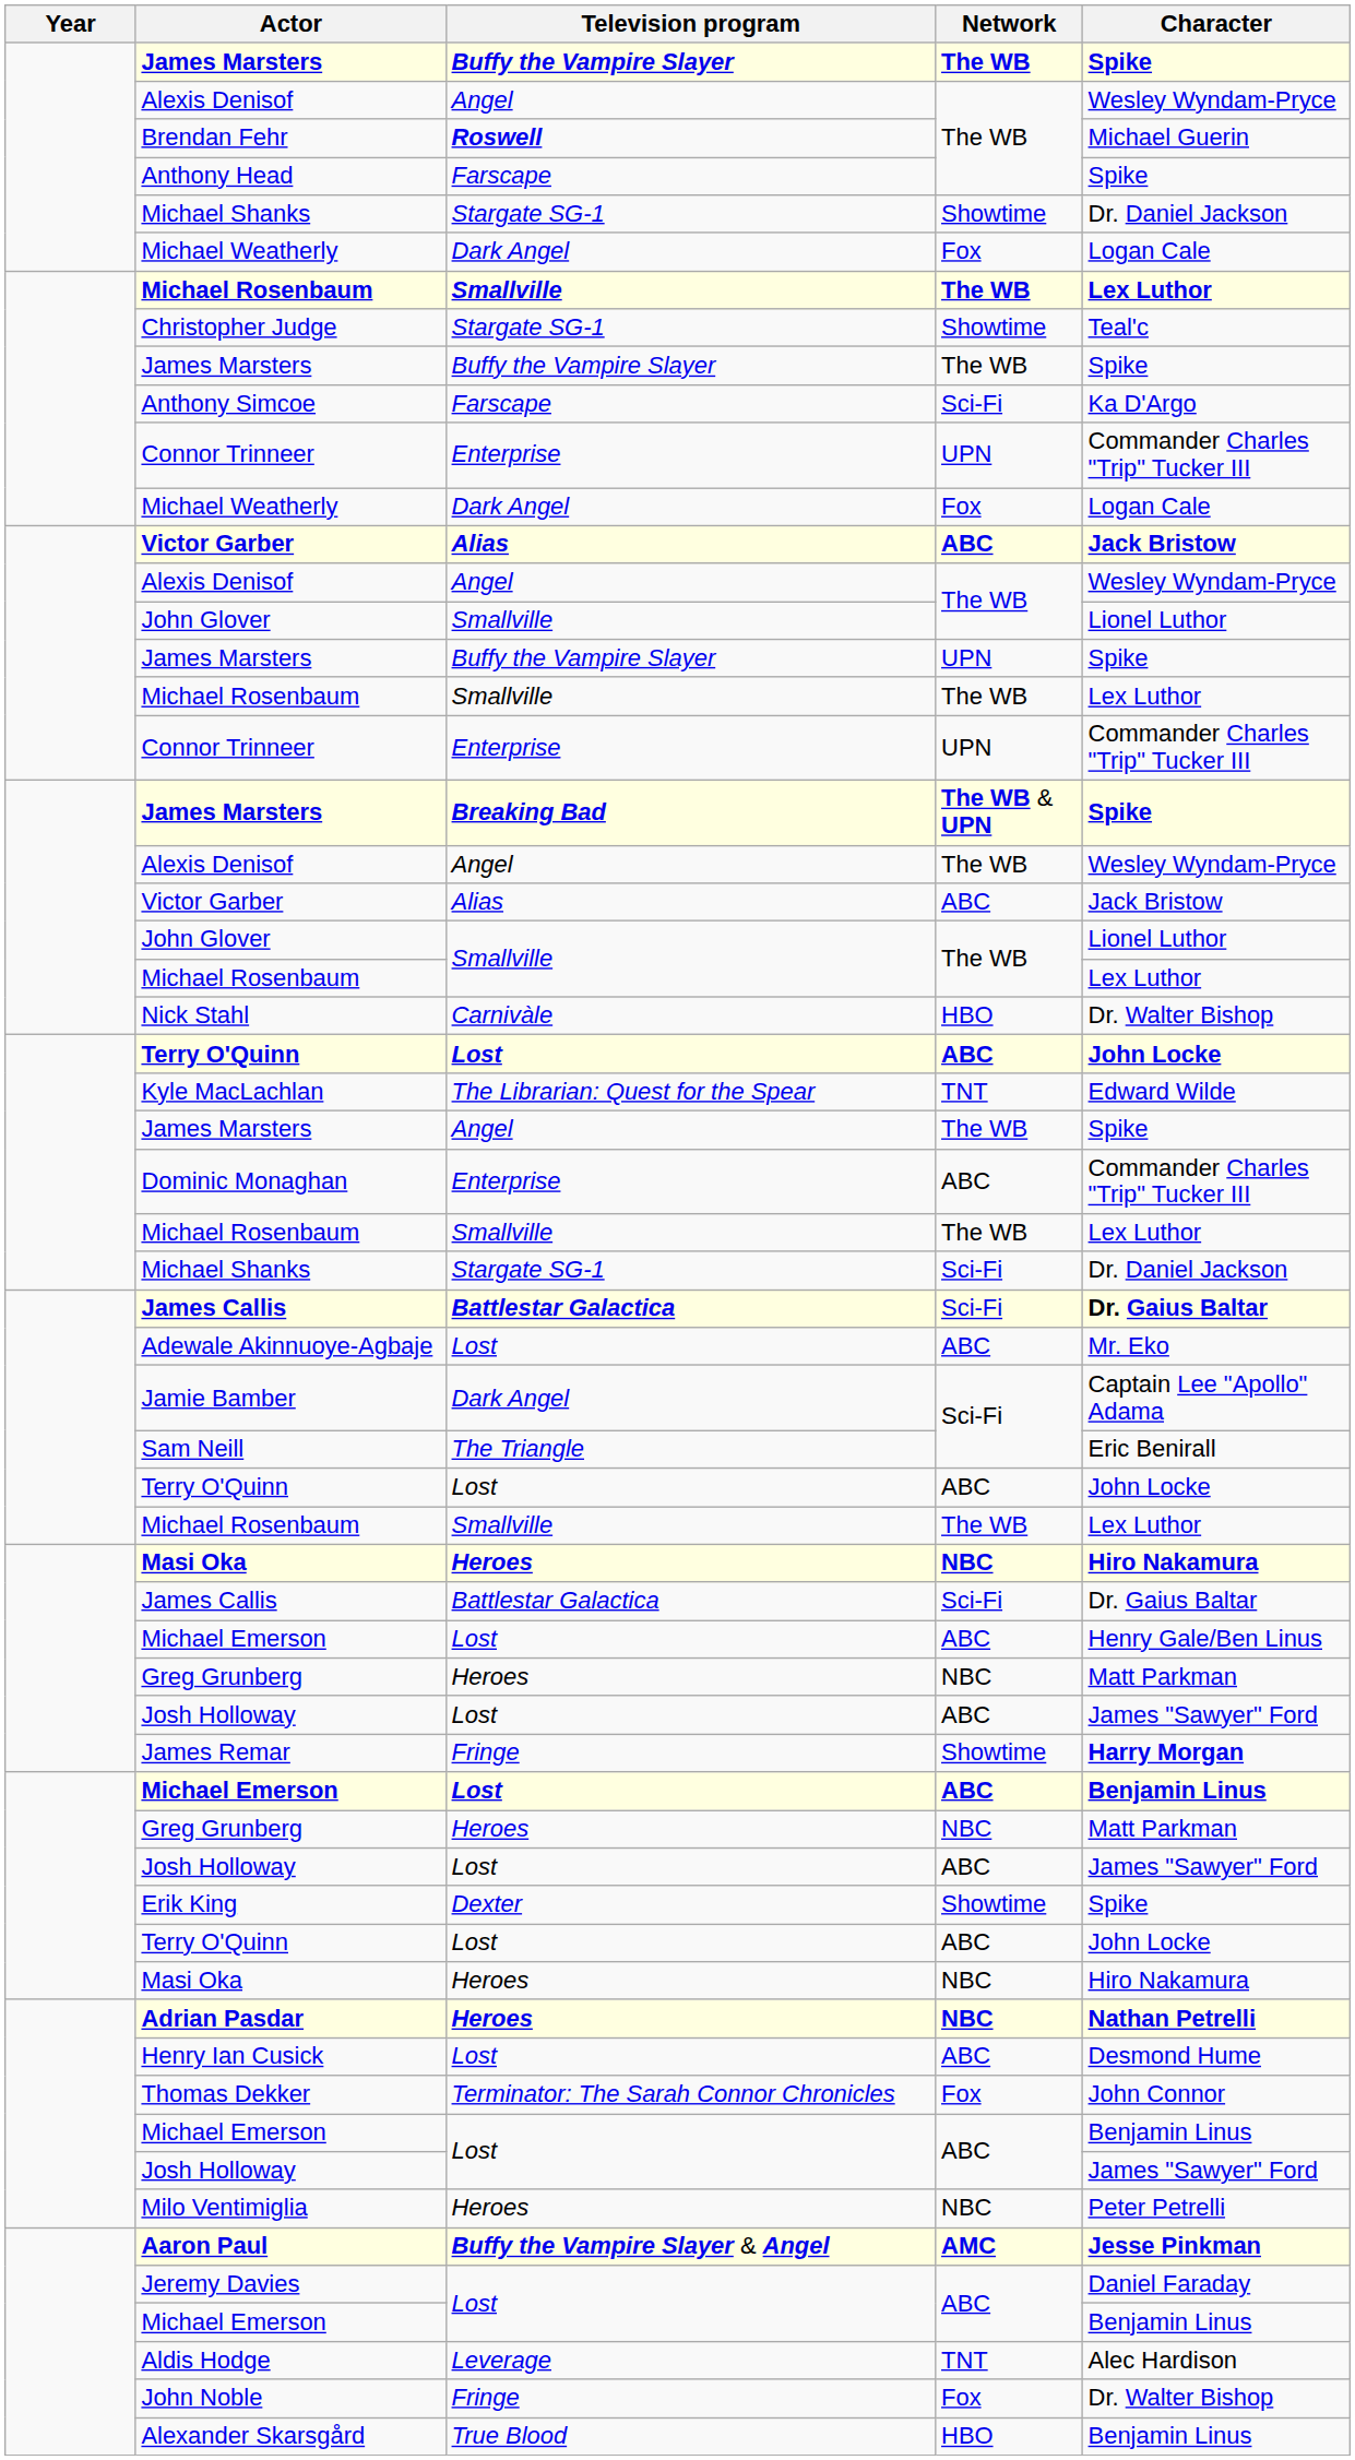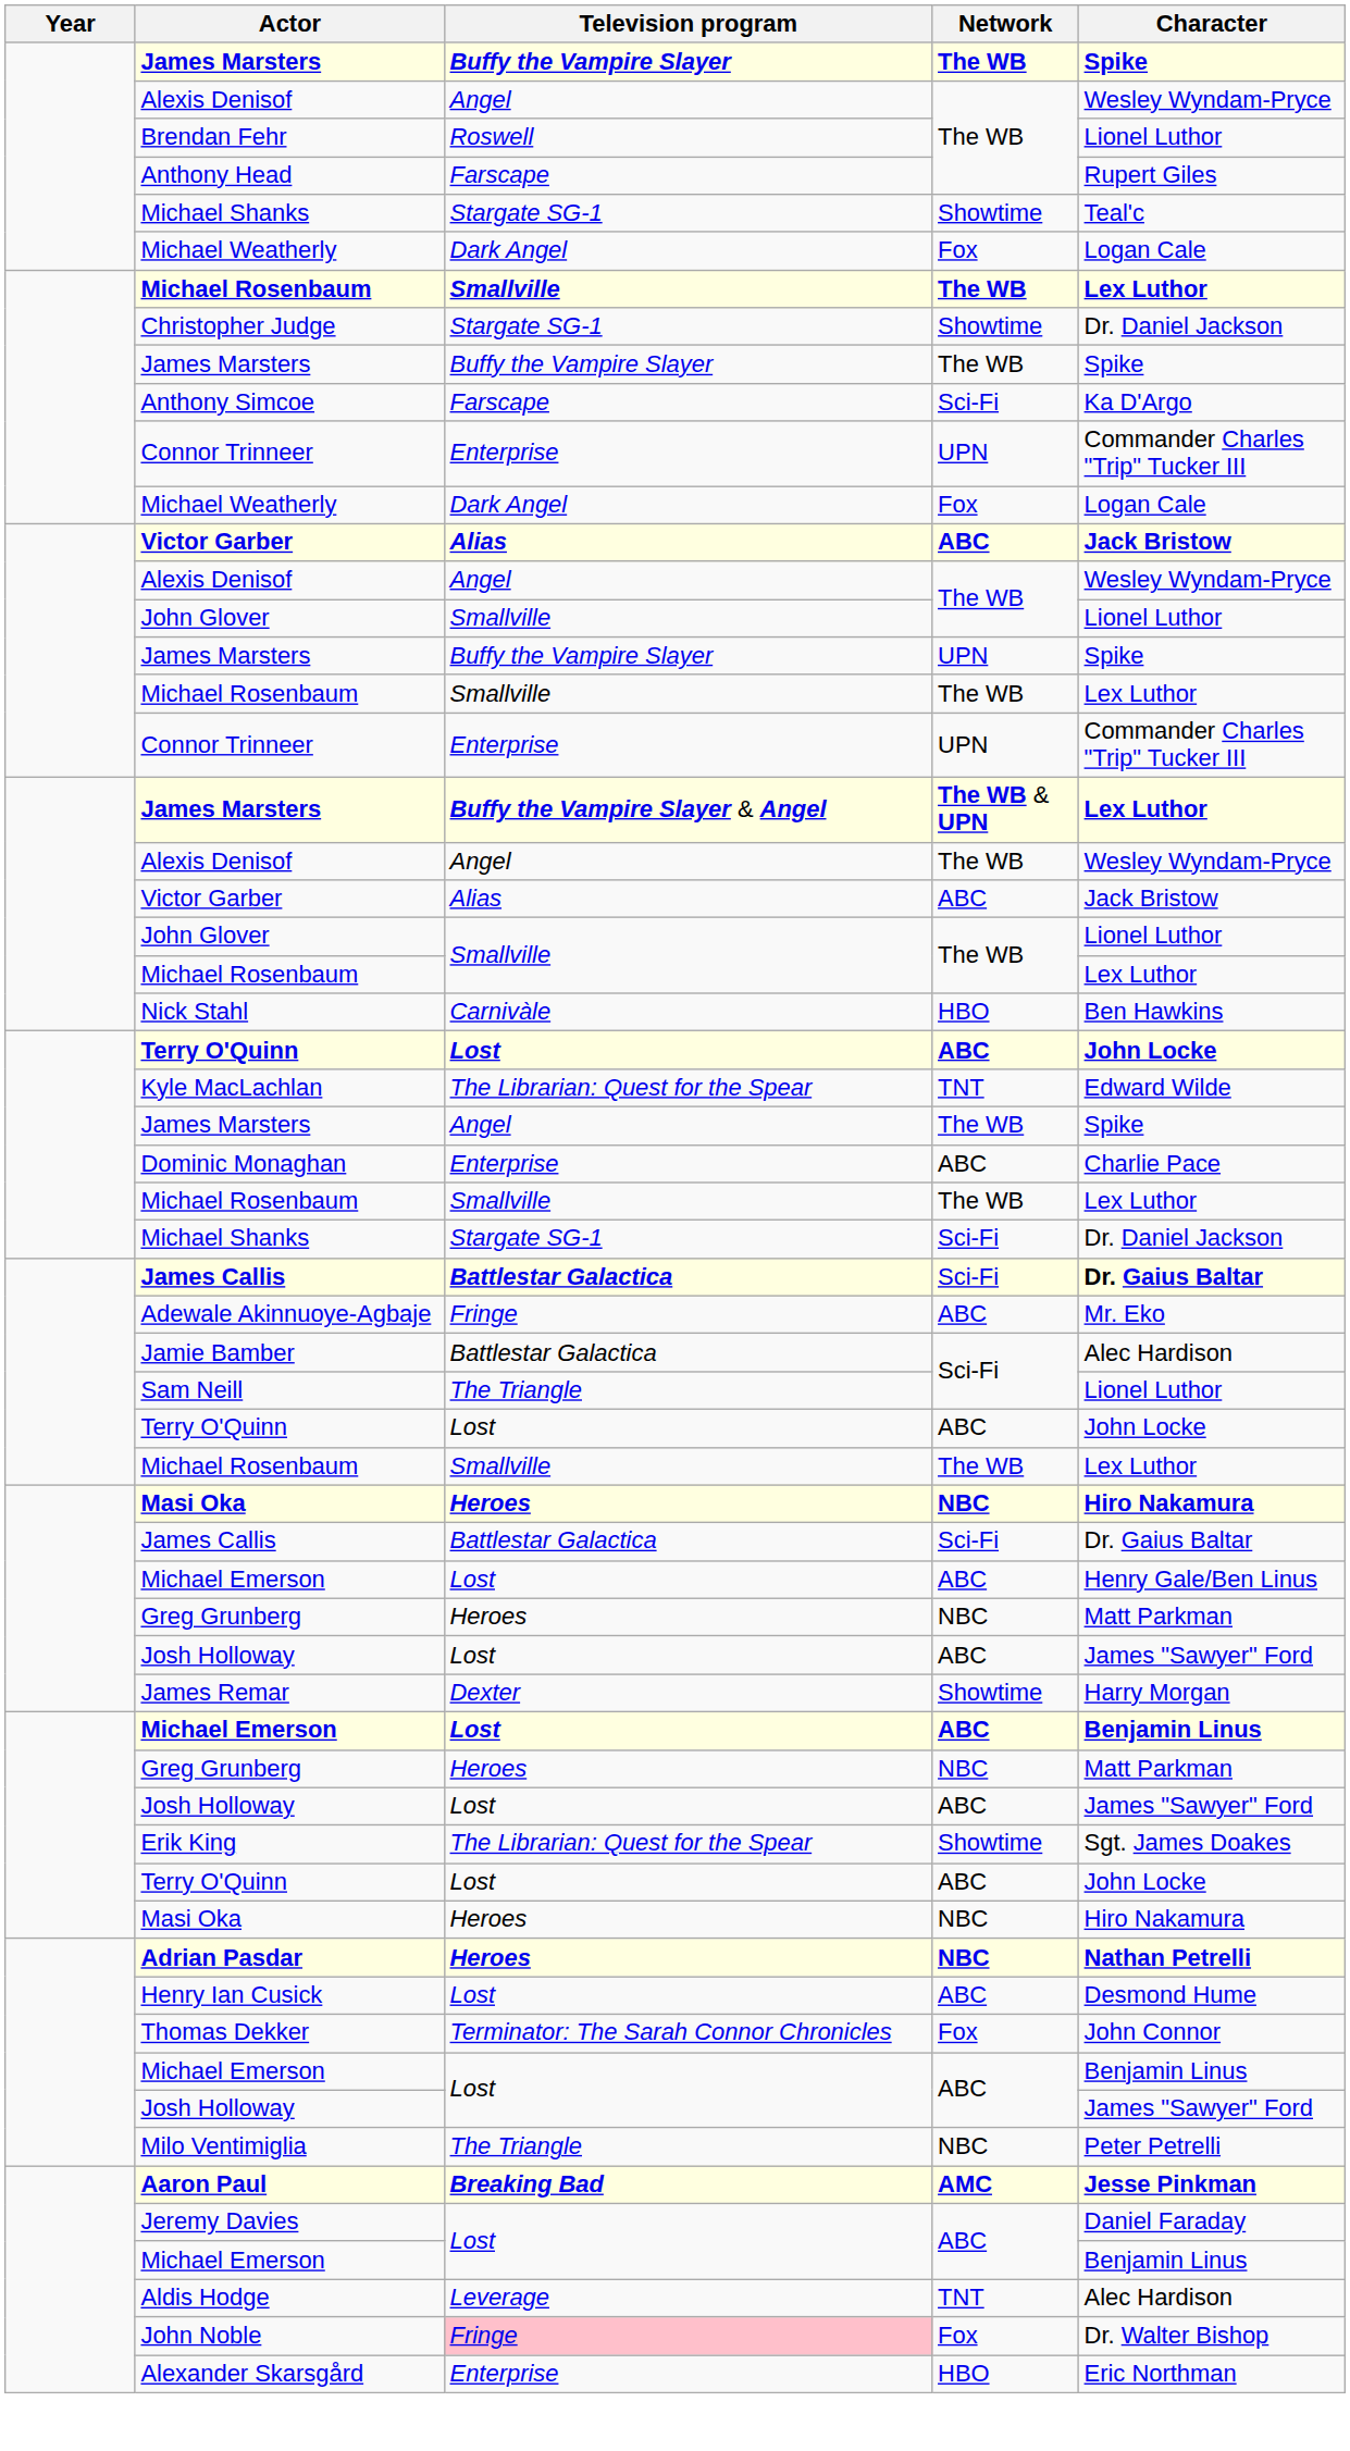 <table class="wikitable" width="900px" border="1" cellpadding="5" cellspacing="0" align="center">
 <tr>
 <th width="80px">Year</th>
 <th width="200px">Actor</th>
 <th width="320px">Television program</th>
 <th>Network</th>
 <th>Character</th>
 </tr>
 <tr>
 <td rowspan=6></td>
 <td style="background:lightyellow"><strong><a href='#'>James Marsters</a></strong></td>
 <td style="background:lightyellow"><strong><em><a href='#'>Buffy the Vampire Slayer</a></em></strong></td>
 <td style="background:lightyellow"><strong><a href='#'>The WB</a></strong></td>
 <td style="background:lightyellow"><strong><a href='#'>Spike</a></strong></td>
 </tr>
 <tr>
 <td><a href='#'>Alexis Denisof</a></td>
 <td><em><a href='#'>Angel</a></em></td>
 <td rowspan="3">The WB</td>
 <td><a href='#'>Wesley Wyndam-Pryce</a></td>
 </tr>
 <tr>
 <td><a href='#'>Brendan Fehr</a></td>
-<td><strong><em><a href='#'>Roswell</a></em></strong></td>
-<td><a href='#'>Michael Guerin</a></td>
+<td><em><a href='#'>Roswell</a></em></td>
+<td><a href='#'>Lionel Luthor</a></td>
 </tr>
 <tr>
 <td><a href='#'>Anthony Head</a></td>
 <td><em><a href='#'>Farscape</a></em></td>
-<td><a href='#'>Spike</a></td>
+<td><a href='#'>Rupert Giles</a></td>
 </tr>
 <tr>
 <td><a href='#'>Michael Shanks</a></td>
 <td><em><a href='#'>Stargate SG-1</a></em></td>
 <td><a href='#'>Showtime</a></td>
-<td>Dr. <a href='#'>Daniel Jackson</a></td>
+<td><a href='#'>Teal'c</a></td>
 </tr>
 <tr>
 <td><a href='#'>Michael Weatherly</a></td>
 <td><em><a href='#'>Dark Angel</a></em></td>
 <td><a href='#'>Fox</a></td>
 <td><a href='#'>Logan Cale</a></td>
 </tr>
 <tr>
 <td rowspan=6></td>
 <td style="background:lightyellow"><strong><a href='#'>Michael Rosenbaum</a></strong></td>
 <td style="background:lightyellow"><strong><em><a href='#'>Smallville</a></em></strong></td>
 <td style="background:lightyellow"><strong><a href='#'>The WB</a></strong></td>
 <td style="background:lightyellow"><strong><a href='#'>Lex Luthor</a></strong></td>
 </tr>
 <tr>
 <td><a href='#'>Christopher Judge</a></td>
 <td><em><a href='#'>Stargate SG-1</a></em></td>
 <td><a href='#'>Showtime</a></td>
-<td><a href='#'>Teal'c</a></td>
+<td>Dr. <a href='#'>Daniel Jackson</a></td>
 </tr>
 <tr>
 <td><a href='#'>James Marsters</a></td>
 <td><em><a href='#'>Buffy the Vampire Slayer</a></em></td>
 <td>The WB</td>
 <td><a href='#'>Spike</a></td>
 </tr>
 <tr>
 <td><a href='#'>Anthony Simcoe</a></td>
 <td><em><a href='#'>Farscape</a></em></td>
 <td><a href='#'>Sci-Fi</a></td>
 <td><a href='#'>Ka D'Argo</a></td>
 </tr>
 <tr>
 <td><a href='#'>Connor Trinneer</a></td>
 <td><em><a href='#'>Enterprise</a></em></td>
 <td><a href='#'>UPN</a></td>
 <td>Commander <a href='#'>Charles "Trip" Tucker III</a></td>
 </tr>
 <tr>
 <td><a href='#'>Michael Weatherly</a></td>
 <td><em><a href='#'>Dark Angel</a></em></td>
 <td><a href='#'>Fox</a></td>
 <td><a href='#'>Logan Cale</a></td>
 </tr>
 <tr>
 <td rowspan=6></td>
 <td style="background:lightyellow"><strong><a href='#'>Victor Garber</a></strong></td>
 <td style="background:lightyellow"><strong><em><a href='#'>Alias</a></em></strong></td>
 <td style="background:lightyellow"><strong><a href='#'>ABC</a></strong></td>
 <td style="background:lightyellow"><strong><a href='#'>Jack Bristow</a></strong></td>
 </tr>
 <tr>
 <td><a href='#'>Alexis Denisof</a></td>
 <td><em><a href='#'>Angel</a></em></td>
 <td rowspan="2"><a href='#'>The WB</a></td>
 <td><a href='#'>Wesley Wyndam-Pryce</a></td>
 </tr>
 <tr>
 <td><a href='#'>John Glover</a></td>
 <td><em><a href='#'>Smallville</a></em></td>
 <td><a href='#'>Lionel Luthor</a></td>
 </tr>
 <tr>
 <td><a href='#'>James Marsters</a></td>
 <td><em><a href='#'>Buffy the Vampire Slayer</a></em></td>
 <td><a href='#'>UPN</a></td>
 <td><a href='#'>Spike</a></td>
 </tr>
 <tr>
 <td><a href='#'>Michael Rosenbaum</a></td>
 <td><em>Smallville</em></td>
 <td>The WB</td>
 <td><a href='#'>Lex Luthor</a></td>
 </tr>
 <tr>
 <td><a href='#'>Connor Trinneer</a></td>
 <td><em><a href='#'>Enterprise</a></em></td>
 <td>UPN</td>
 <td>Commander <a href='#'>Charles "Trip" Tucker III</a></td>
 </tr>
 <tr>
 <td rowspan=6></td>
 <td style="background:lightyellow"><strong><a href='#'>James Marsters</a></strong></td>
-<td style="background:lightyellow"><strong><em><a href='#'>Breaking Bad</a></em></strong></td>
+<td style="background:lightyellow"><strong><em><a href='#'>Buffy the Vampire Slayer</a></em></strong> & <strong><em><a href='#'>Angel</a></em></strong></td>
 <td style="background:lightyellow"><strong><a href='#'>The WB</a></strong> & <strong><a href='#'>UPN</a></strong></td>
-<td style="background:lightyellow"><strong><a href='#'>Spike</a></strong></td>
+<td style="background:lightyellow"><strong><a href='#'>Lex Luthor</a></strong></td>
 </tr>
 <tr>
 <td><a href='#'>Alexis Denisof</a></td>
 <td><em>Angel</em></td>
 <td>The WB</td>
 <td><a href='#'>Wesley Wyndam-Pryce</a></td>
 </tr>
 <tr>
 <td><a href='#'>Victor Garber</a></td>
 <td><em><a href='#'>Alias</a></em></td>
 <td><a href='#'>ABC</a></td>
 <td><a href='#'>Jack Bristow</a></td>
 </tr>
 <tr>
 <td><a href='#'>John Glover</a></td>
 <td rowspan="2"><em><a href='#'>Smallville</a></em></td>
 <td rowspan="2">The WB</td>
 <td><a href='#'>Lionel Luthor</a></td>
 </tr>
 <tr>
 <td><a href='#'>Michael Rosenbaum</a></td>
 <td><a href='#'>Lex Luthor</a></td>
 </tr>
 <tr>
 <td><a href='#'>Nick Stahl</a></td>
 <td><em><a href='#'>Carnivàle</a></em></td>
 <td><a href='#'>HBO</a></td>
-<td>Dr. <a href='#'>Walter Bishop</a></td>
+<td><a href='#'>Ben Hawkins</a></td>
 </tr>
 <tr>
 <td rowspan=6></td>
 <td style="background:lightyellow"><strong><a href='#'>Terry O'Quinn</a></strong></td>
 <td style="background:lightyellow"><strong><em><a href='#'>Lost</a></em></strong></td>
 <td style="background:lightyellow"><strong><a href='#'>ABC</a></strong></td>
 <td style="background:lightyellow"><strong><a href='#'>John Locke</a></strong></td>
 </tr>
 <tr>
 <td><a href='#'>Kyle MacLachlan</a></td>
 <td><em><a href='#'>The Librarian: Quest for the Spear</a></em></td>
 <td><a href='#'>TNT</a></td>
 <td><a href='#'>Edward Wilde</a></td>
 </tr>
 <tr>
 <td><a href='#'>James Marsters</a></td>
 <td><em><a href='#'>Angel</a></em></td>
 <td><a href='#'>The WB</a></td>
 <td><a href='#'>Spike</a></td>
 </tr>
 <tr>
 <td><a href='#'>Dominic Monaghan</a></td>
 <td><em><a href='#'>Enterprise</a></em></td>
 <td>ABC</td>
-<td>Commander <a href='#'>Charles "Trip" Tucker III</a></td>
+<td><a href='#'>Charlie Pace</a></td>
 </tr>
 <tr>
 <td><a href='#'>Michael Rosenbaum</a></td>
 <td><em><a href='#'>Smallville</a></em></td>
 <td>The WB</td>
 <td><a href='#'>Lex Luthor</a></td>
 </tr>
 <tr>
 <td><a href='#'>Michael Shanks</a></td>
 <td><em><a href='#'>Stargate SG-1</a></em></td>
 <td><a href='#'>Sci-Fi</a></td>
 <td>Dr. <a href='#'>Daniel Jackson</a></td>
 </tr>
 <tr>
 <td rowspan=6></td>
 <td style="background:lightyellow"><strong><a href='#'>James Callis</a></strong></td>
 <td style="background:lightyellow"><strong><em><a href='#'>Battlestar Galactica</a></em></strong></td>
 <td style="background:lightyellow"><a href='#'>Sci-Fi</a></td>
 <td style="background:lightyellow"><strong>Dr. <a href='#'>Gaius Baltar</a></strong></td>
 </tr>
 <tr>
 <td><a href='#'>Adewale Akinnuoye-Agbaje</a></td>
-<td><em><a href='#'>Lost</a></em></td>
+<td><em><a href='#'>Fringe</a></em></td>
 <td><a href='#'>ABC</a></td>
 <td><a href='#'>Mr. Eko</a></td>
 </tr>
 <tr>
 <td><a href='#'>Jamie Bamber</a></td>
-<td><em><a href='#'>Dark Angel</a></em></td>
+<td><em>Battlestar Galactica</em></td>
 <td rowspan="2">Sci-Fi</td>
-<td>Captain <a href='#'>Lee "Apollo" Adama</a></td>
+<td>Alec Hardison</td>
 </tr>
 <tr>
 <td><a href='#'>Sam Neill</a></td>
 <td><em><a href='#'>The Triangle</a></em></td>
-<td>Eric Benirall</td>
+<td><a href='#'>Lionel Luthor</a></td>
 </tr>
 <tr>
 <td><a href='#'>Terry O'Quinn</a></td>
 <td><em>Lost</em></td>
 <td>ABC</td>
 <td><a href='#'>John Locke</a></td>
 </tr>
 <tr>
 <td><a href='#'>Michael Rosenbaum</a></td>
 <td><em><a href='#'>Smallville</a></em></td>
 <td><a href='#'>The WB</a></td>
 <td><a href='#'>Lex Luthor</a></td>
 </tr>
 <tr>
 <td rowspan=6></td>
 <td style="background:lightyellow"><strong><a href='#'>Masi Oka</a></strong></td>
 <td style="background:lightyellow"><strong><em><a href='#'>Heroes</a></em></strong></td>
 <td style="background:lightyellow"><strong><a href='#'>NBC</a></strong></td>
 <td style="background:lightyellow"><strong><a href='#'>Hiro Nakamura</a></strong></td>
 </tr>
 <tr>
 <td><a href='#'>James Callis</a></td>
 <td><em><a href='#'>Battlestar Galactica</a></em></td>
 <td><a href='#'>Sci-Fi</a></td>
 <td>Dr. <a href='#'>Gaius Baltar</a></td>
 </tr>
 <tr>
 <td><a href='#'>Michael Emerson</a></td>
 <td><em><a href='#'>Lost</a></em></td>
 <td><a href='#'>ABC</a></td>
 <td><a href='#'>Henry Gale/Ben Linus</a></td>
 </tr>
 <tr>
 <td><a href='#'>Greg Grunberg</a></td>
 <td><em>Heroes</em></td>
 <td>NBC</td>
 <td><a href='#'>Matt Parkman</a></td>
 </tr>
 <tr>
 <td><a href='#'>Josh Holloway</a></td>
 <td><em>Lost</em></td>
 <td>ABC</td>
 <td><a href='#'>James "Sawyer" Ford</a></td>
 </tr>
 <tr>
 <td><a href='#'>James Remar</a></td>
-<td><em><a href='#'>Fringe</a></em></td>
+<td><em><a href='#'>Dexter</a></em></td>
 <td><a href='#'>Showtime</a></td>
-<td><strong><a href='#'>Harry Morgan</a></strong></td>
+<td><a href='#'>Harry Morgan</a></td>
 </tr>
 <tr>
 <td rowspan=6></td>
 <td style="background:lightyellow"><strong><a href='#'>Michael Emerson</a></strong></td>
 <td style="background:lightyellow"><strong><em><a href='#'>Lost</a></em></strong></td>
 <td style="background:lightyellow"><strong><a href='#'>ABC</a></strong></td>
 <td style="background:lightyellow"><strong><a href='#'>Benjamin Linus</a></strong></td>
 </tr>
 <tr>
 <td><a href='#'>Greg Grunberg</a></td>
 <td><em><a href='#'>Heroes</a></em></td>
 <td><a href='#'>NBC</a></td>
 <td><a href='#'>Matt Parkman</a></td>
 </tr>
 <tr>
 <td><a href='#'>Josh Holloway</a></td>
 <td><em>Lost</em></td>
 <td>ABC</td>
 <td><a href='#'>James "Sawyer" Ford</a></td>
 </tr>
 <tr>
 <td><a href='#'>Erik King</a></td>
-<td><em><a href='#'>Dexter</a></em></td>
+<td><em><a href='#'>The Librarian: Quest for the Spear</a></em></td>
 <td><a href='#'>Showtime</a></td>
-<td><a href='#'>Spike</a></td>
+<td>Sgt. <a href='#'>James Doakes</a></td>
 </tr>
 <tr>
 <td><a href='#'>Terry O'Quinn</a></td>
 <td><em>Lost</em></td>
 <td>ABC</td>
 <td><a href='#'>John Locke</a></td>
 </tr>
 <tr>
 <td><a href='#'>Masi Oka</a></td>
 <td><em>Heroes</em></td>
 <td>NBC</td>
 <td><a href='#'>Hiro Nakamura</a></td>
 </tr>
 <tr>
 <td rowspan=6></td>
 <td style="background:lightyellow"><strong><a href='#'>Adrian Pasdar</a></strong></td>
 <td style="background:lightyellow"><strong><em><a href='#'>Heroes</a></em></strong></td>
 <td style="background:lightyellow"><strong><a href='#'>NBC</a></strong></td>
 <td style="background:lightyellow"><strong><a href='#'>Nathan Petrelli</a></strong></td>
 </tr>
 <tr>
 <td><a href='#'>Henry Ian Cusick</a></td>
 <td><em><a href='#'>Lost</a></em></td>
 <td><a href='#'>ABC</a></td>
 <td><a href='#'>Desmond Hume</a></td>
 </tr>
 <tr>
 <td><a href='#'>Thomas Dekker</a></td>
 <td><em><a href='#'>Terminator: The Sarah Connor Chronicles</a></em></td>
 <td><a href='#'>Fox</a></td>
 <td><a href='#'>John Connor</a></td>
 </tr>
 <tr>
 <td><a href='#'>Michael Emerson</a></td>
 <td rowspan="2"><em>Lost</em></td>
 <td rowspan="2">ABC</td>
 <td><a href='#'>Benjamin Linus</a></td>
 </tr>
 <tr>
 <td><a href='#'>Josh Holloway</a></td>
 <td><a href='#'>James "Sawyer" Ford</a></td>
 </tr>
 <tr>
 <td><a href='#'>Milo Ventimiglia</a></td>
-<td><em>Heroes</em></td>
+<td><em><a href='#'>The Triangle</a></em></td>
 <td>NBC</td>
 <td><a href='#'>Peter Petrelli</a></td>
 </tr>
 <tr>
 <td rowspan=6></td>
 <td style="background:lightyellow"><strong><a href='#'>Aaron Paul</a></strong></td>
-<td style="background:lightyellow"><strong><em><a href='#'>Buffy the Vampire Slayer</a></em></strong> & <strong><em><a href='#'>Angel</a></em></strong></td>
+<td style="background:lightyellow"><strong><em><a href='#'>Breaking Bad</a></em></strong></td>
 <td style="background:lightyellow"><strong><a href='#'>AMC</a></strong></td>
 <td style="background:lightyellow"><strong><a href='#'>Jesse Pinkman</a></strong></td>
 </tr>
 <tr>
 <td><a href='#'>Jeremy Davies</a></td>
 <td rowspan="2"><em><a href='#'>Lost</a></em></td>
 <td rowspan="2"><a href='#'>ABC</a></td>
 <td><a href='#'>Daniel Faraday</a></td>
 </tr>
 <tr>
 <td><a href='#'>Michael Emerson</a></td>
 <td><a href='#'>Benjamin Linus</a></td>
 </tr>
 <tr>
 <td><a href='#'>Aldis Hodge</a></td>
 <td><em><a href='#'>Leverage</a></em></td>
 <td><a href='#'>TNT</a></td>
 <td>Alec Hardison</td>
 </tr>
 <tr>
 <td><a href='#'>John Noble</a></td>
-<td><em><a href='#'>Fringe</a></em></td>
+<td style="background: pink;"><em><a href='#'>Fringe</a></em></td>
 <td><a href='#'>Fox</a></td>
 <td>Dr. <a href='#'>Walter Bishop</a></td>
 </tr>
 <tr>
 <td><a href='#'>Alexander Skarsgård</a></td>
-<td><em><a href='#'>True Blood</a></em></td>
+<td><em><a href='#'>Enterprise</a></em></td>
 <td><a href='#'>HBO</a></td>
-<td><a href='#'>Benjamin Linus</a></td>
+<td><a href='#'>Eric Northman</a></td>
 </tr>
 </table>
